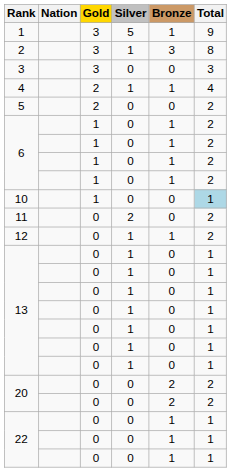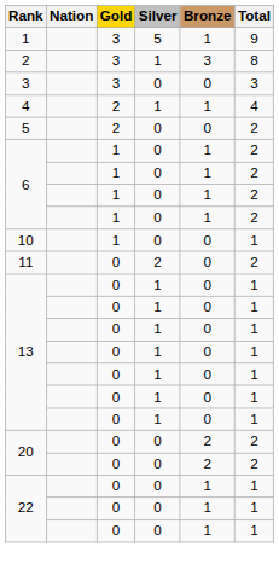 <table class="wikitable sortable" style="text-align:center">
 <tr>
 <th>Rank</th>
 <th>Nation</th>
 <th style="background-color:gold">Gold</th>
 <th style="background-color:silver">Silver</th>
 <th style="background-color:#cc9966">Bronze</th>
 <th>Total</th>
 </tr>
 <tr>
 <td>1</td>
 <td align=left></td>
 <td>3</td>
 <td>5</td>
 <td>1</td>
 <td>9</td>
 </tr>
 <tr>
 <td>2</td>
 <td align=left></td>
 <td>3</td>
 <td>1</td>
 <td>3</td>
 <td>8</td>
 </tr>
 <tr>
 <td>3</td>
 <td align=left></td>
 <td>3</td>
 <td>0</td>
 <td>0</td>
 <td>3</td>
 </tr>
 <tr>
 <td>4</td>
 <td align=left></td>
 <td>2</td>
 <td>1</td>
 <td>1</td>
 <td>4</td>
 </tr>
 <tr>
 <td>5</td>
 <td align=left></td>
 <td>2</td>
 <td>0</td>
 <td>0</td>
 <td>2</td>
 </tr>
 <tr>
 <td rowspan=4>6</td>
 <td align=left></td>
 <td>1</td>
 <td>0</td>
 <td>1</td>
 <td>2</td>
 </tr>
 <tr>
 <td align=left></td>
 <td>1</td>
 <td>0</td>
 <td>1</td>
 <td>2</td>
 </tr>
 <tr>
 <td align=left></td>
 <td>1</td>
 <td>0</td>
 <td>1</td>
 <td>2</td>
 </tr>
 <tr>
 <td align=left></td>
 <td>1</td>
 <td>0</td>
 <td>1</td>
 <td>2</td>
 </tr>
 <tr>
 <td>10</td>
 <td align=left></td>
 <td>1</td>
 <td>0</td>
 <td>0</td>
-<td style="background: lightblue;">1</td>
+<td>1</td>
 </tr>
 <tr>
 <td>11</td>
 <td align=left></td>
 <td>0</td>
 <td>2</td>
 <td>0</td>
-<td>2</td>
-</tr>
-<tr>
-<td>12</td>
-<td align=left></td>
-<td>0</td>
-<td>1</td>
-<td>1</td>
 <td>2</td>
 </tr>
 <tr>
 <td rowspan=7>13</td>
 <td align=left></td>
 <td>0</td>
 <td>1</td>
 <td>0</td>
 <td>1</td>
 </tr>
 <tr>
 <td align=left></td>
 <td>0</td>
 <td>1</td>
 <td>0</td>
 <td>1</td>
 </tr>
 <tr>
 <td align=left></td>
 <td>0</td>
 <td>1</td>
 <td>0</td>
 <td>1</td>
 </tr>
 <tr>
 <td align=left></td>
 <td>0</td>
 <td>1</td>
 <td>0</td>
 <td>1</td>
 </tr>
 <tr>
 <td align=left></td>
 <td>0</td>
 <td>1</td>
 <td>0</td>
 <td>1</td>
 </tr>
 <tr>
 <td align=left></td>
 <td>0</td>
 <td>1</td>
 <td>0</td>
 <td>1</td>
 </tr>
 <tr>
 <td align=left></td>
 <td>0</td>
 <td>1</td>
 <td>0</td>
 <td>1</td>
 </tr>
 <tr>
 <td rowspan=2>20</td>
 <td align=left></td>
 <td>0</td>
 <td>0</td>
 <td>2</td>
 <td>2</td>
 </tr>
 <tr>
 <td align=left></td>
 <td>0</td>
 <td>0</td>
 <td>2</td>
 <td>2</td>
 </tr>
 <tr>
 <td rowspan=3>22</td>
 <td align=left></td>
 <td>0</td>
 <td>0</td>
 <td>1</td>
 <td>1</td>
 </tr>
 <tr>
 <td align=left></td>
 <td>0</td>
 <td>0</td>
 <td>1</td>
 <td>1</td>
 </tr>
 <tr>
 <td align=left></td>
 <td>0</td>
 <td>0</td>
 <td>1</td>
 <td>1</td>
 </tr>
 </table>
